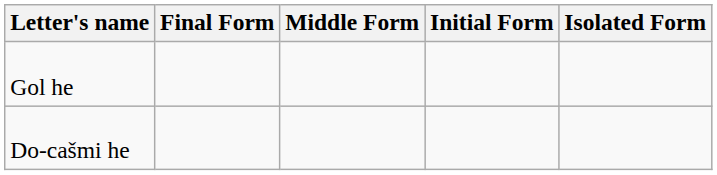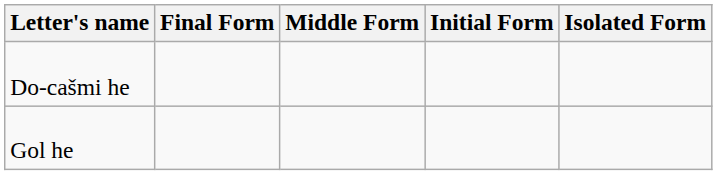 <table class="wikitable">
 <tr>
 <th>Letter's name</th>
 <th>Final Form</th>
 <th>Middle Form</th>
 <th>Initial Form</th>
 <th>Isolated Form</th>
 </tr>
 <tr>
+<td><br>Do-cašmi he</td>
+<td style="font-size: 150%" align=center></td>
+<td style="font-size: 150%" align=center></td>
+<td style="font-size: 150%" align=center></td>
+<td style="font-size: 150%" align=center></td>
+</tr>
+<tr>
 <td><br>Gol he</td>
 <td style="font-size: 150%" align=center></td>
 <td style="font-size: 150%" align=center></td>
 <td style="font-size: 150%" align=center></td>
 <td style="font-size: 150%" align=center></td>
 </tr>
-<tr>
-<td><br>Do-cašmi he</td>
-<td style="font-size: 150%" align=center></td>
-<td style="font-size: 150%" align=center></td>
-<td style="font-size: 150%" align=center></td>
-<td style="font-size: 150%" align=center></td>
-</tr>
 </table>
